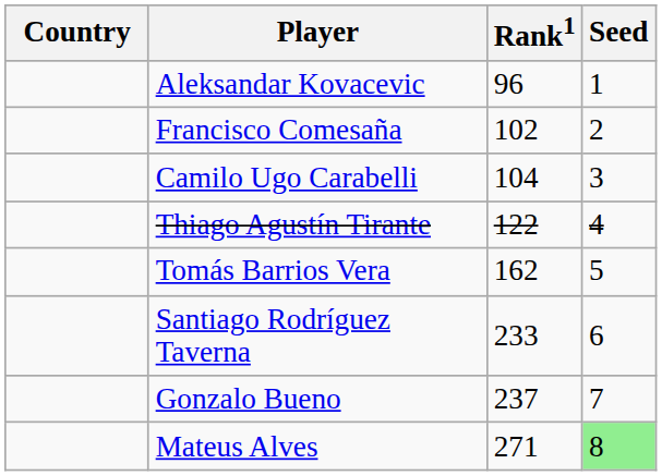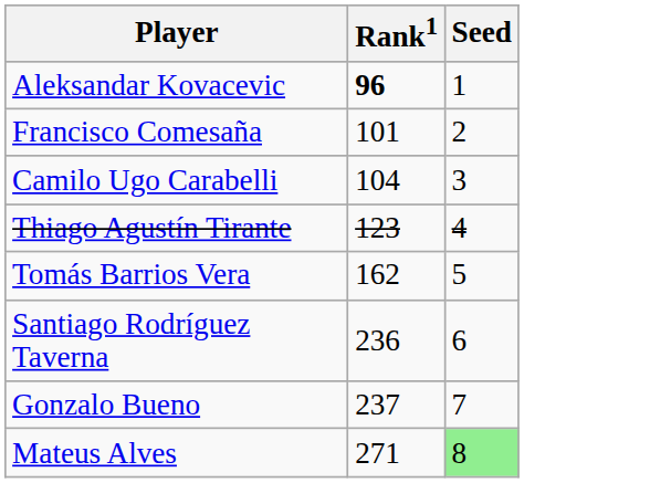 <table class="sortable wikitable">
 <tr>
-<th width="70">Country</th>
 <th width="175">Player</th>
 <th>Rank<sup>1</sup></th>
 <th>Seed</th>
 </tr>
 <tr>
-<td></td>
 <td><a href='#'>Aleksandar Kovacevic</a></td>
-<td>96</td>
+<td><strong>96</strong></td>
 <td>1</td>
 </tr>
 <tr>
-<td></td>
 <td><a href='#'>Francisco Comesaña</a></td>
-<td>102</td>
+<td>101</td>
 <td>2</td>
 </tr>
 <tr>
-<td></td>
 <td><a href='#'>Camilo Ugo Carabelli</a></td>
 <td>104</td>
 <td>3</td>
 </tr>
 <tr>
-<td><s></s></td>
 <td><s><a href='#'>Thiago Agustín Tirante</a></s></td>
-<td><s>122</s></td>
+<td><s>123</s></td>
 <td><s>4</s></td>
 </tr>
 <tr>
-<td></td>
 <td><a href='#'>Tomás Barrios Vera</a></td>
 <td>162</td>
 <td>5</td>
 </tr>
 <tr>
-<td></td>
 <td><a href='#'>Santiago Rodríguez Taverna</a></td>
-<td>233</td>
+<td>236</td>
 <td>6</td>
 </tr>
 <tr>
-<td></td>
 <td><a href='#'>Gonzalo Bueno</a></td>
 <td>237</td>
 <td>7</td>
 </tr>
 <tr>
-<td></td>
 <td><a href='#'>Mateus Alves</a></td>
 <td>271</td>
 <td style="background: lightgreen;">8</td>
 </tr>
 </table>
